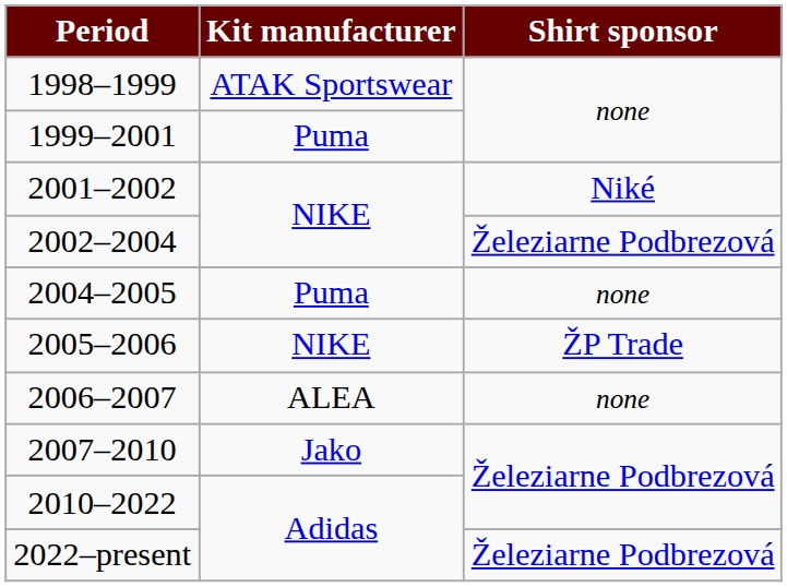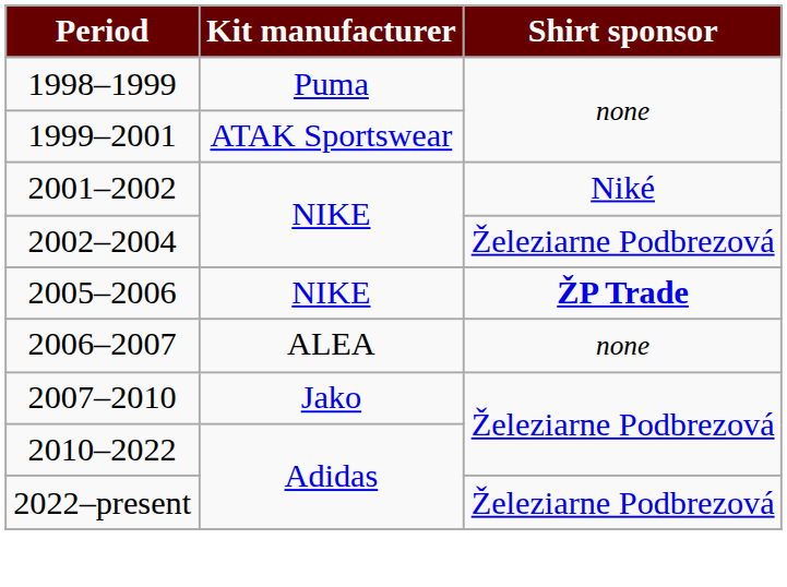 <table class="wikitable" style="text-align:center;margin-left:1em">
 <tr>
 <th style="color:white; background:#660000;">Period</th>
 <th style="color:white; background:#660000;">Kit manufacturer</th>
 <th style="color:white; background:#660000;">Shirt sponsor</th>
 </tr>
 <tr>
 <td>1998–1999</td>
-<td><a href='#'>ATAK Sportswear</a></td>
+<td><a href='#'>Puma</a></td>
 <td rowspan="2"><small><em>none</em></small></td>
 </tr>
 <tr>
 <td>1999–2001</td>
-<td><a href='#'>Puma</a></td>
+<td><a href='#'>ATAK Sportswear</a></td>
 </tr>
 <tr>
 <td>2001–2002</td>
 <td rowspan="2"><a href='#'>NIKE</a></td>
 <td><a href='#'>Niké</a></td>
 </tr>
 <tr>
 <td>2002–2004</td>
 <td><a href='#'>Železiarne Podbrezová</a></td>
 </tr>
 <tr>
-<td>2004–2005</td>
-<td><a href='#'>Puma</a></td>
-<td><small><em>none</em></small></td>
-</tr>
-<tr>
 <td>2005–2006</td>
 <td><a href='#'>NIKE</a></td>
-<td><a href='#'>ŽP Trade</a></td>
+<td><strong><a href='#'>ŽP Trade</a></strong></td>
 </tr>
 <tr>
 <td>2006–2007</td>
 <td>ALEA</td>
 <td><small><em>none</em></small></td>
 </tr>
 <tr>
 <td>2007–2010</td>
 <td><a href='#'>Jako</a></td>
 <td rowspan="2"><a href='#'>Železiarne Podbrezová</a></td>
 </tr>
 <tr>
 <td>2010–2022</td>
 <td rowspan="2"><a href='#'>Adidas</a></td>
 </tr>
 <tr>
 <td>2022–present</td>
 <td><a href='#'>Železiarne Podbrezová</a></td>
 </tr>
 </table>
